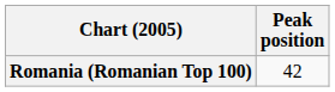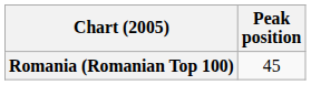 <table class="wikitable plainrowheaders unsortable">
 <tr>
 <th>Chart (2005)</th>
 <th>Peak<br>position</th>
 </tr>
 <tr>
 <th scope="row">Romania (Romanian Top 100)</th>
-<td style="text-align:center;">42</td>
+<td style="text-align:center;">45</td>
 </tr>
 </table>
